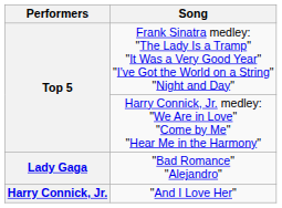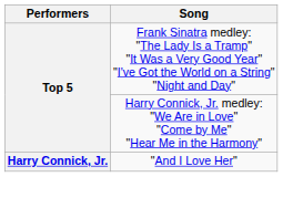 <table class="wikitable unsortable" style="text-align:center;">
 <tr>
 <th scope="col">Performers</th>
 <th scope="col">Song</th>
 </tr>
 <tr>
 <th scope="row" rowspan=2>Top 5</th>
 <td><a href='#'>Frank Sinatra</a> medley:<br>"<a href='#'>The Lady Is a Tramp</a>"<br>"<a href='#'>It Was a Very Good Year</a>"<br>"<a href='#'>I've Got the World on a String</a>"<br>"<a href='#'>Night and Day</a>"</td>
 </tr>
 <tr>
 <td><a href='#'>Harry Connick, Jr.</a> medley:<br>"<a href='#'>We Are in Love</a>"<br>"<a href='#'>Come by Me</a>"<br>"<a href='#'>Hear Me in the Harmony</a>"</td>
 </tr>
 <tr>
-<th scope="row"><a href='#'>Lady Gaga</a></th>
-<td>"<a href='#'>Bad Romance</a>"<br>"<a href='#'>Alejandro</a>"</td>
-</tr>
-<tr>
 <th scope="row"><a href='#'>Harry Connick, Jr.</a></th>
 <td>"<a href='#'>And I Love Her</a>"</td>
 </tr>
 </table>
